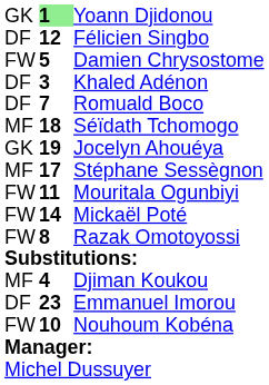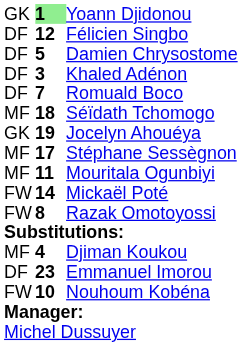 <table style="font-size: 90%" cellspacing="0" cellpadding="0" align="center">
 <tr>
 <th width=25></th>
 <th width=25></th>
 </tr>
 <tr>
 <td>GK</td>
 <td style="background: lightgreen;"><strong>1</strong></td>
 <td><a href='#'>Yoann Djidonou</a></td>
 </tr>
 <tr>
 <td>DF</td>
 <td><strong>12</strong></td>
 <td><a href='#'>Félicien Singbo</a></td>
 <td></td>
 <td></td>
 </tr>
 <tr>
-<td>FW</td>
+<td>DF</td>
 <td><strong>5</strong></td>
 <td><a href='#'>Damien Chrysostome</a></td>
 </tr>
 <tr>
 <td>DF</td>
 <td><strong>3</strong></td>
 <td><a href='#'>Khaled Adénon</a></td>
 <td></td>
 </tr>
 <tr>
 <td>DF</td>
 <td><strong>7</strong></td>
 <td><a href='#'>Romuald Boco</a></td>
 </tr>
 <tr>
 <td>MF</td>
 <td><strong>18</strong></td>
 <td><a href='#'>Séïdath Tchomogo</a></td>
 </tr>
 <tr>
 <td>GK</td>
 <td><strong>19</strong></td>
 <td><a href='#'>Jocelyn Ahouéya</a></td>
 <td></td>
 <td></td>
 </tr>
 <tr>
 <td>MF</td>
 <td><strong>17</strong></td>
 <td><a href='#'>Stéphane Sessègnon</a></td>
 </tr>
 <tr>
-<td>FW</td>
+<td>MF</td>
 <td><strong>11</strong></td>
 <td><a href='#'>Mouritala Ogunbiyi</a></td>
 <td></td>
 <td></td>
 </tr>
 <tr>
 <td>FW</td>
 <td><strong>14</strong></td>
 <td><a href='#'>Mickaël Poté</a></td>
 </tr>
 <tr>
 <td>FW</td>
 <td><strong>8</strong></td>
 <td><a href='#'>Razak Omotoyossi</a></td>
 </tr>
 <tr>
 <td colspan=3><strong>Substitutions:</strong></td>
 </tr>
 <tr>
 <td>MF</td>
 <td><strong>4</strong></td>
 <td><a href='#'>Djiman Koukou</a></td>
 <td></td>
 <td></td>
 </tr>
 <tr>
 <td>DF</td>
 <td><strong>23</strong></td>
 <td><a href='#'>Emmanuel Imorou</a></td>
 <td></td>
 <td></td>
 </tr>
 <tr>
 <td>FW</td>
 <td><strong>10</strong></td>
 <td><a href='#'>Nouhoum Kobéna</a></td>
 <td></td>
 <td></td>
 </tr>
 <tr>
 <td colspan=3><strong>Manager:</strong></td>
 </tr>
 <tr>
 <td colspan=4> <a href='#'>Michel Dussuyer</a></td>
 </tr>
 </table>
